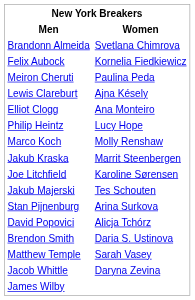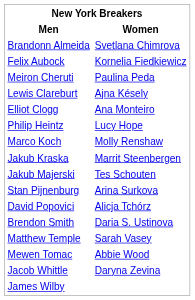 <table cellspacing="1" cellpadding="3" style="border:1px solid #AAAAAA;font-size:90%">
 <tr>
 <th colspan="2"> New York Breakers</th>
 </tr>
 <tr>
 <th>Men</th>
 <th>Women</th>
 </tr>
 <tr>
 <td> <a href='#'>Brandonn Almeida</a></td>
 <td> <a href='#'>Svetlana Chimrova</a></td>
 </tr>
 <tr>
 <td> <a href='#'>Felix Aubock</a></td>
 <td> <a href='#'>Kornelia Fiedkiewicz</a></td>
 </tr>
 <tr>
 <td> <a href='#'>Meiron Cheruti</a></td>
 <td> <a href='#'>Paulina Peda</a></td>
 </tr>
 <tr>
 <td> <a href='#'>Lewis Clareburt</a></td>
 <td> <a href='#'>Ajna Késely</a></td>
 </tr>
 <tr>
 <td> <a href='#'>Elliot Clogg</a></td>
 <td> <a href='#'>Ana Monteiro</a></td>
 </tr>
 <tr>
 <td> <a href='#'>Philip Heintz</a></td>
 <td> <a href='#'>Lucy Hope</a></td>
 </tr>
 <tr>
 <td> <a href='#'>Marco Koch</a></td>
 <td> <a href='#'>Molly Renshaw</a></td>
 </tr>
 <tr>
 <td> <a href='#'>Jakub Kraska</a></td>
 <td> <a href='#'>Marrit Steenbergen</a></td>
 </tr>
 <tr>
-<td> <a href='#'>Joe Litchfield</a></td>
-<td> <a href='#'>Karoline Sørensen</a></td>
-</tr>
-<tr>
 <td> <a href='#'>Jakub Majerski</a></td>
 <td> <a href='#'>Tes Schouten</a></td>
 </tr>
 <tr>
 <td> <a href='#'>Stan Pijnenburg</a></td>
 <td> <a href='#'>Arina Surkova</a></td>
 </tr>
 <tr>
 <td> <a href='#'>David Popovici</a></td>
 <td> <a href='#'>Alicja Tchórz</a></td>
 </tr>
 <tr>
 <td> <a href='#'>Brendon Smith</a></td>
 <td> <a href='#'>Daria S. Ustinova</a></td>
 </tr>
 <tr>
 <td> <a href='#'>Matthew Temple</a></td>
 <td> <a href='#'>Sarah Vasey</a></td>
 </tr>
 <tr>
+<td> <a href='#'>Mewen Tomac</a></td>
+<td> <a href='#'>Abbie Wood</a></td>
+</tr>
+<tr>
 <td> <a href='#'>Jacob Whittle</a></td>
 <td> <a href='#'>Daryna Zevina</a></td>
 </tr>
 <tr>
 <td> <a href='#'>James Wilby</a></td>
 <td></td>
 </tr>
 </table>
